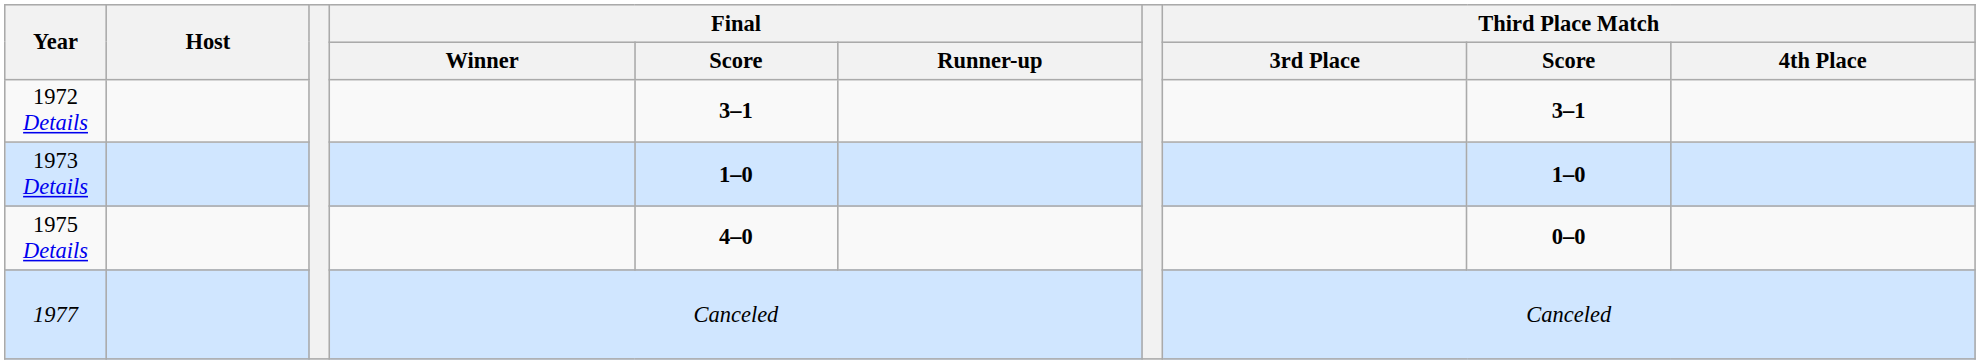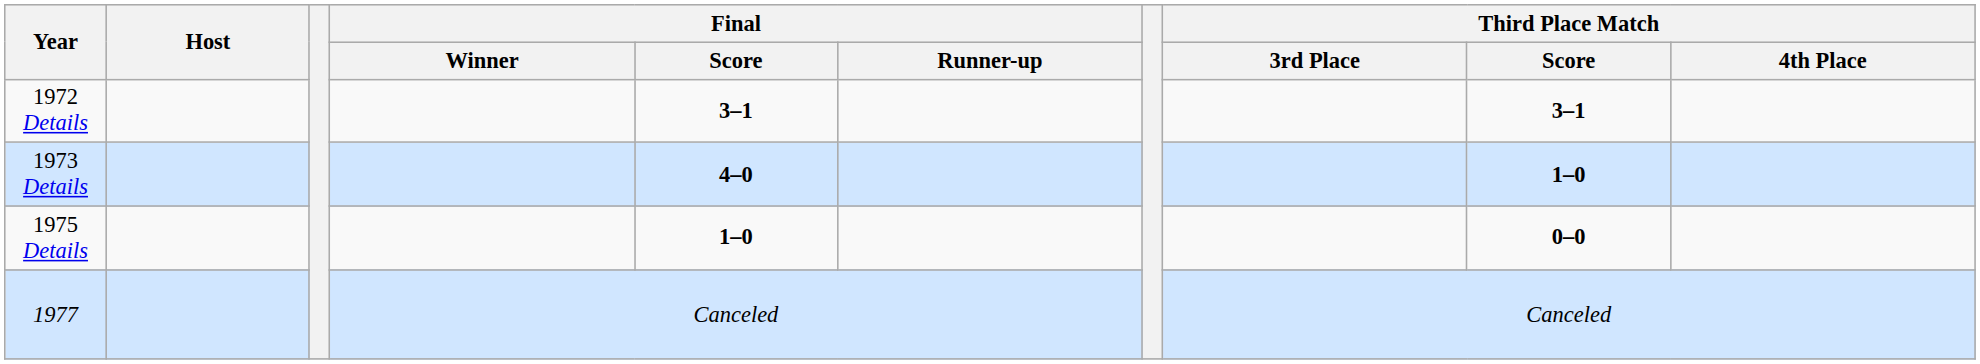 <table class="wikitable" style="font-size: 90%; text-align: center; width: 100%;">
 <tr>
 <th rowspan="2" width="5%">Year</th>
 <th rowspan="2" width="10%">Host</th>
 <th width="1%" rowspan="6"></th>
 <th colspan="3">Final</th>
 <th width="1%" rowspan="6"></th>
 <th colspan="3">Third Place Match</th>
 </tr>
 <tr>
 <th width="15%">Winner</th>
 <th width="10%">Score</th>
 <th width="15%">Runner-up</th>
 <th width="15%">3rd Place</th>
 <th width="10%">Score</th>
 <th width="15%">4th Place</th>
 </tr>
 <tr>
 <td>1972<br><em><a href='#'>Details</a></em></td>
 <td align=left></td>
 <td><strong> </strong></td>
 <td><strong>3–1</strong></td>
 <td></td>
 <td></td>
 <td><strong>3–1</strong></td>
 <td></td>
 </tr>
 <tr style="background: #D0E6FF;">
 <td>1973<br><em><a href='#'>Details</a></em></td>
 <td align=left></td>
 <td><strong> </strong></td>
-<td><strong>1–0</strong> <br> </td>
+<td><strong>4–0</strong></td>
 <td></td>
 <td></td>
 <td><strong>1–0</strong></td>
 <td></td>
 </tr>
 <tr>
 <td>1975<br><em><a href='#'>Details</a></em></td>
 <td align=left></td>
 <td><strong> </strong></td>
-<td><strong>4–0</strong></td>
+<td><strong>1–0</strong> <br> </td>
 <td></td>
 <td></td>
 <td><strong>0–0</strong> <br> </td>
 <td></td>
 </tr>
 <tr style="background: #D0E6FF; height: 4em;">
 <td><em>1977 </em></td>
 <td align=left><em></em></td>
 <td colspan=3><em>Canceled</em></td>
 <td colspan=3><em>Canceled</em></td>
 </tr>
 </table>
